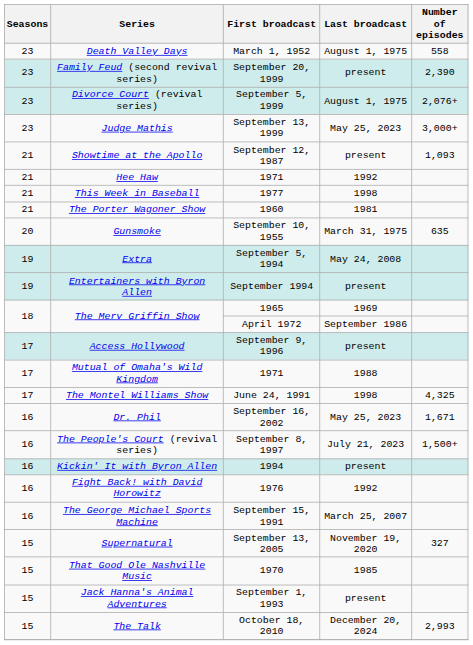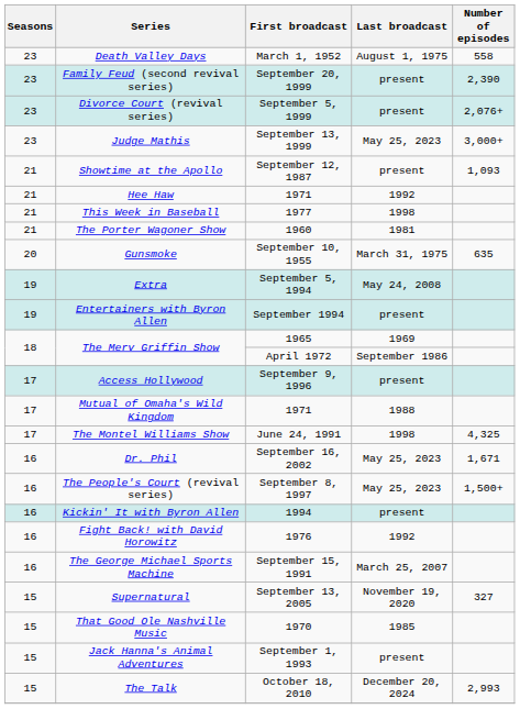 <table class="wikitable sortable" style="text-align:center;">
 <tr bgcolor="#CCCCCC">
 <th>Seasons</th>
 <th>Series</th>
 <th>First broadcast</th>
 <th>Last broadcast</th>
 <th>Number of<br>episodes</th>
 </tr>
 <tr>
 <td>23</td>
 <td><em><a href='#'>Death Valley Days</a></em></td>
 <td>March 1, 1952</td>
 <td>August 1, 1975</td>
 <td>558</td>
 </tr>
 <tr bgcolor=#CFECEC>
 <td>23</td>
 <td><em><a href='#'>Family Feud</a></em> (second revival series)</td>
 <td>September 20, 1999</td>
 <td>present</td>
 <td>2,390</td>
 </tr>
 <tr bgcolor=#CFECEC>
 <td>23</td>
 <td><em><a href='#'>Divorce Court</a></em> (revival series)</td>
 <td>September 5, 1999</td>
-<td>August 1, 1975</td>
+<td>present</td>
 <td>2,076+</td>
 </tr>
 <tr>
 <td>23</td>
 <td><em><a href='#'>Judge Mathis</a></em></td>
 <td>September 13, 1999</td>
 <td>May 25, 2023</td>
 <td>3,000+</td>
 </tr>
 <tr>
 <td>21</td>
 <td><em><a href='#'>Showtime at the Apollo</a></em></td>
 <td>September 12, 1987</td>
 <td>present</td>
 <td>1,093</td>
 </tr>
 <tr>
 <td>21</td>
 <td><em><a href='#'>Hee Haw</a></em></td>
 <td>1971</td>
 <td>1992</td>
 <td></td>
 </tr>
 <tr>
 <td>21</td>
 <td><em><a href='#'>This Week in Baseball</a></em></td>
 <td>1977</td>
 <td>1998</td>
 <td></td>
 </tr>
 <tr>
 <td>21</td>
 <td><em><a href='#'>The Porter Wagoner Show</a></em></td>
 <td>1960</td>
 <td>1981</td>
 <td></td>
 </tr>
 <tr>
 <td>20</td>
 <td><em><a href='#'>Gunsmoke</a></em></td>
 <td>September 10, 1955</td>
 <td>March 31, 1975</td>
 <td>635</td>
 </tr>
 <tr bgcolor=#CFECEC>
 <td>19</td>
 <td><em><a href='#'>Extra</a></em></td>
 <td>September 5, 1994</td>
 <td>May 24, 2008</td>
 <td></td>
 </tr>
 <tr bgcolor=#CFECEC>
 <td>19</td>
 <td><em><a href='#'>Entertainers with Byron Allen</a></em></td>
 <td>September 1994</td>
 <td>present</td>
 <td></td>
 </tr>
 <tr>
 <td rowspan=2>18</td>
 <td rowspan=2><em><a href='#'>The Merv Griffin Show</a></em></td>
 <td>1965</td>
 <td>1969</td>
 <td></td>
 </tr>
 <tr>
 <td>April 1972</td>
 <td>September 1986</td>
 <td></td>
 </tr>
 <tr bgcolor=#CFECEC>
 <td>17</td>
 <td><em><a href='#'>Access Hollywood</a></em></td>
 <td>September 9, 1996</td>
 <td>present</td>
 <td></td>
 </tr>
 <tr>
 <td>17</td>
 <td><em><a href='#'>Mutual of Omaha's Wild Kingdom</a></em></td>
 <td>1971</td>
 <td>1988</td>
 <td></td>
 </tr>
 <tr>
 <td>17</td>
 <td><em><a href='#'>The Montel Williams Show</a></em></td>
 <td>June 24, 1991</td>
 <td>1998</td>
 <td>4,325</td>
 </tr>
 <tr>
 <td>16</td>
 <td><em><a href='#'>Dr. Phil</a></em></td>
 <td>September 16, 2002</td>
 <td>May 25, 2023</td>
 <td>1,671</td>
 </tr>
 <tr>
 <td>16</td>
 <td><em><a href='#'>The People's Court</a></em> (revival series)</td>
 <td>September 8, 1997</td>
-<td>July 21, 2023</td>
+<td>May 25, 2023</td>
 <td>1,500+</td>
 </tr>
 <tr bgcolor=#CFECEC>
 <td>16</td>
 <td><em><a href='#'>Kickin' It with Byron Allen</a></em></td>
 <td>1994</td>
 <td>present</td>
 <td></td>
 </tr>
 <tr>
 <td>16</td>
 <td><em><a href='#'>Fight Back! with David Horowitz</a></em></td>
 <td>1976</td>
 <td>1992</td>
 <td></td>
 </tr>
 <tr>
 <td>16</td>
 <td><em><a href='#'>The George Michael Sports Machine</a></em></td>
 <td>September 15, 1991</td>
 <td>March 25, 2007</td>
 <td></td>
 </tr>
 <tr>
 <td>15</td>
 <td><em><a href='#'>Supernatural</a></em></td>
 <td>September 13, 2005</td>
 <td>November 19, 2020</td>
 <td>327</td>
 </tr>
 <tr>
 <td>15</td>
 <td><em><a href='#'>That Good Ole Nashville Music</a></em></td>
 <td>1970</td>
 <td>1985</td>
 <td></td>
 </tr>
 <tr>
 <td>15</td>
 <td><em><a href='#'>Jack Hanna's Animal Adventures</a></em></td>
 <td>September 1, 1993</td>
 <td>present</td>
 <td></td>
 </tr>
 <tr>
 <td>15</td>
 <td><em><a href='#'>The Talk</a></em></td>
 <td>October 18, 2010</td>
 <td>December 20, 2024</td>
 <td>2,993</td>
 </tr>
 <tr>
 </tr>
 </table>
